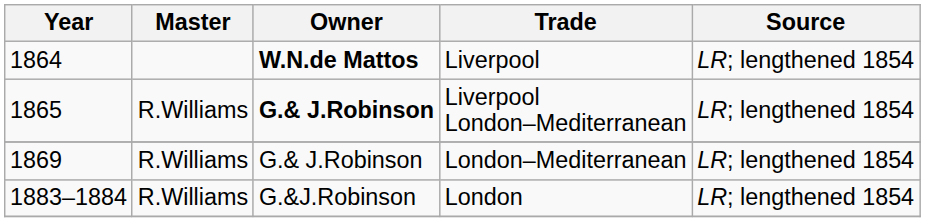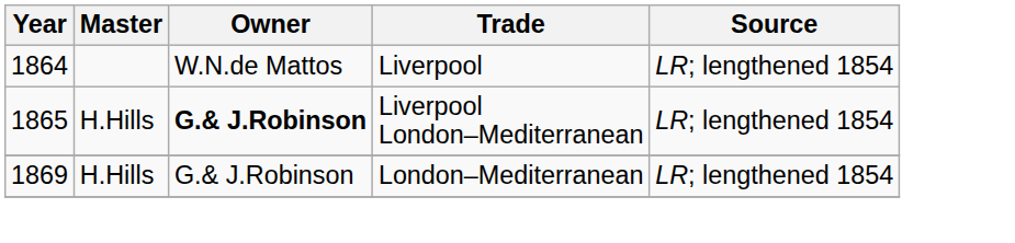 <table class=" wikitable">
 <tr>
 <th>Year</th>
 <th>Master</th>
 <th>Owner</th>
 <th>Trade</th>
 <th>Source</th>
 </tr>
 <tr>
 <td>1864</td>
 <td></td>
-<td><strong>W.N.de Mattos</strong></td>
+<td>W.N.de Mattos</td>
 <td>Liverpool</td>
 <td><em>LR</em>; lengthened 1854</td>
 </tr>
 <tr>
 <td>1865</td>
-<td>R.Williams</td>
+<td>H.Hills</td>
 <td><strong>G.& J.Robinson</strong></td>
 <td>Liverpool<br>London–Mediterranean</td>
 <td><em>LR</em>; lengthened 1854</td>
 </tr>
 <tr>
 </tr>
 <tr>
 <td>1869</td>
-<td>R.Williams</td>
+<td>H.Hills</td>
 <td>G.& J.Robinson</td>
 <td>London–Mediterranean</td>
 <td><em>LR</em>; lengthened 1854</td>
 </tr>
 <tr>
-<td>1883–1884</td>
-<td>R.Williams</td>
-<td>G.&J.Robinson</td>
-<td>London</td>
-<td><em>LR</em>; lengthened 1854</td>
-</tr>
-<tr>
 </tr>
 </table>
